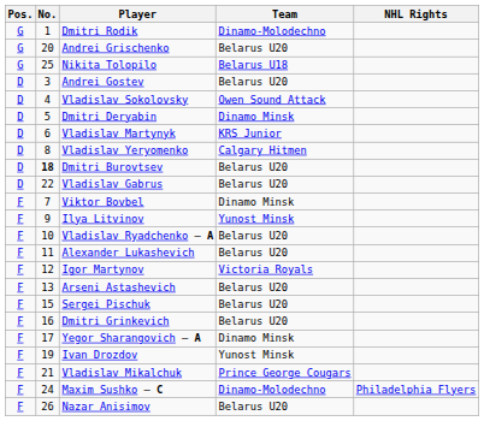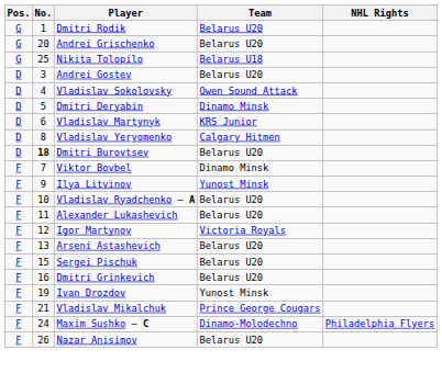 <table class="wikitable sortable">
 <tr>
 <th>Pos.</th>
 <th>No.</th>
 <th>Player</th>
 <th>Team</th>
 <th>NHL Rights</th>
 </tr>
 <tr>
 <td style="text-align:center;"><a href='#'>G</a></td>
 <td style="text-align:center;">1</td>
 <td><a href='#'>Dmitri Rodik</a></td>
-<td> <a href='#'>Dinamo-Molodechno</a></td>
+<td> <a href='#'>Belarus U20</a></td>
 <td></td>
 </tr>
 <tr>
 <td style="text-align:center;"><a href='#'>G</a></td>
 <td style="text-align:center;">20</td>
 <td><a href='#'>Andrei Grischenko</a></td>
 <td> Belarus U20</td>
 <td></td>
 </tr>
 <tr>
 <td style="text-align:center;"><a href='#'>G</a></td>
 <td style="text-align:center;">25</td>
 <td><a href='#'>Nikita Tolopilo</a></td>
 <td> <a href='#'>Belarus U18</a></td>
 <td></td>
 </tr>
 <tr>
 <td style="text-align:center;"><a href='#'>D</a></td>
 <td style="text-align:center;">3</td>
 <td><a href='#'>Andrei Gostev</a></td>
 <td> Belarus U20</td>
 <td></td>
 </tr>
 <tr>
 <td style="text-align:center;"><a href='#'>D</a></td>
 <td style="text-align:center;">4</td>
 <td><a href='#'>Vladislav Sokolovsky</a></td>
 <td> <a href='#'>Owen Sound Attack</a></td>
 <td></td>
 </tr>
 <tr>
 <td style="text-align:center;"><a href='#'>D</a></td>
 <td style="text-align:center;">5</td>
 <td><a href='#'>Dmitri Deryabin</a></td>
 <td> <a href='#'>Dinamo Minsk</a></td>
 <td></td>
 </tr>
 <tr>
 <td style="text-align:center;"><a href='#'>D</a></td>
 <td style="text-align:center;">6</td>
 <td><a href='#'>Vladislav Martynyk</a></td>
 <td> <a href='#'>KRS Junior</a></td>
 <td></td>
 </tr>
 <tr>
 <td style="text-align:center;"><a href='#'>D</a></td>
 <td style="text-align:center;">8</td>
 <td><a href='#'>Vladislav Yeryomenko</a></td>
 <td> <a href='#'>Calgary Hitmen</a></td>
 <td></td>
 </tr>
 <tr>
 <td style="text-align:center;"><a href='#'>D</a></td>
 <td style="text-align:center;"><strong>18</strong></td>
 <td><a href='#'>Dmitri Burovtsev</a></td>
-<td> Belarus U20</td>
-<td></td>
-</tr>
-<tr>
-<td style="text-align:center;"><a href='#'>D</a></td>
-<td style="text-align:center;">22</td>
-<td><a href='#'>Vladislav Gabrus</a></td>
 <td> Belarus U20</td>
 <td></td>
 </tr>
 <tr>
 <td style="text-align:center;"><a href='#'>F</a></td>
 <td style="text-align:center;">7</td>
 <td><a href='#'>Viktor Bovbel</a></td>
 <td> Dinamo Minsk</td>
 <td></td>
 </tr>
 <tr>
 <td style="text-align:center;"><a href='#'>F</a></td>
 <td style="text-align:center;">9</td>
 <td><a href='#'>Ilya Litvinov</a></td>
 <td> <a href='#'>Yunost Minsk</a></td>
 <td></td>
 </tr>
 <tr>
 <td style="text-align:center;"><a href='#'>F</a></td>
 <td style="text-align:center;">10</td>
 <td><a href='#'>Vladislav Ryadchenko</a> – <strong>A</strong></td>
 <td> Belarus U20</td>
 <td></td>
 </tr>
 <tr>
 <td style="text-align:center;"><a href='#'>F</a></td>
 <td style="text-align:center;">11</td>
 <td><a href='#'>Alexander Lukashevich</a></td>
 <td> Belarus U20</td>
 <td></td>
 </tr>
 <tr>
 <td style="text-align:center;"><a href='#'>F</a></td>
 <td style="text-align:center;">12</td>
 <td><a href='#'>Igor Martynov</a></td>
 <td> <a href='#'>Victoria Royals</a></td>
 <td></td>
 </tr>
 <tr>
 <td style="text-align:center;"><a href='#'>F</a></td>
 <td style="text-align:center;">13</td>
 <td><a href='#'>Arseni Astashevich</a></td>
 <td> Belarus U20</td>
 <td></td>
 </tr>
 <tr>
 <td style="text-align:center;"><a href='#'>F</a></td>
 <td style="text-align:center;">15</td>
 <td><a href='#'>Sergei Pischuk</a></td>
 <td> Belarus U20</td>
 <td></td>
 </tr>
 <tr>
 <td style="text-align:center;"><a href='#'>F</a></td>
 <td style="text-align:center;">16</td>
 <td><a href='#'>Dmitri Grinkevich</a></td>
 <td> Belarus U20</td>
 <td></td>
 </tr>
 <tr>
 <td style="text-align:center;"><a href='#'>F</a></td>
-<td style="text-align:center;">17</td>
-<td><a href='#'>Yegor Sharangovich</a> – <strong>A</strong></td>
-<td> Dinamo Minsk</td>
-<td></td>
-</tr>
-<tr>
-<td style="text-align:center;"><a href='#'>F</a></td>
 <td style="text-align:center;">19</td>
 <td><a href='#'>Ivan Drozdov</a></td>
 <td> Yunost Minsk</td>
 <td></td>
 </tr>
 <tr>
 <td style="text-align:center;"><a href='#'>F</a></td>
 <td style="text-align:center;">21</td>
 <td><a href='#'>Vladislav Mikalchuk</a></td>
 <td> <a href='#'>Prince George Cougars</a></td>
 <td></td>
 </tr>
 <tr>
 <td style="text-align:center;"><a href='#'>F</a></td>
 <td style="text-align:center;">24</td>
 <td><a href='#'>Maxim Sushko</a> – <strong>C</strong></td>
 <td> <a href='#'>Dinamo-Molodechno</a></td>
 <td><a href='#'>Philadelphia Flyers</a></td>
 </tr>
 <tr>
 <td style="text-align:center;"><a href='#'>F</a></td>
 <td style="text-align:center;">26</td>
 <td><a href='#'>Nazar Anisimov</a></td>
 <td> Belarus U20</td>
 <td></td>
 </tr>
 </table>
